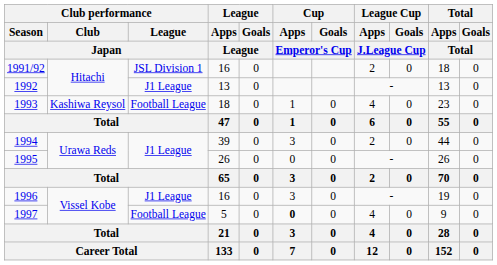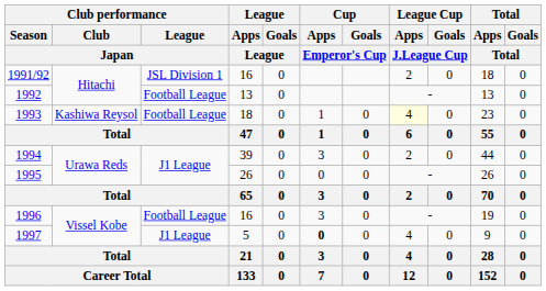 <table class="wikitable" style="text-align:center;">
 <tr>
 <th colspan=3>Club performance</th>
 <th colspan=2>League</th>
 <th colspan=2>Cup</th>
 <th colspan=2>League Cup</th>
 <th colspan=2>Total</th>
 </tr>
 <tr>
 <th>Season</th>
 <th>Club</th>
 <th>League</th>
 <th>Apps</th>
 <th>Goals</th>
 <th>Apps</th>
 <th>Goals</th>
 <th>Apps</th>
 <th>Goals</th>
 <th>Apps</th>
 <th>Goals</th>
 </tr>
 <tr>
 <th colspan=3>Japan</th>
 <th colspan=2>League</th>
 <th colspan=2><a href='#'>Emperor's Cup</a></th>
 <th colspan=2><a href='#'>J.League Cup</a></th>
 <th colspan=2>Total</th>
 </tr>
 <tr>
 <td><a href='#'>1991/92</a></td>
 <td rowspan="2"><a href='#'>Hitachi</a></td>
 <td><a href='#'>JSL Division 1</a></td>
 <td>16</td>
 <td>0</td>
 <td></td>
 <td></td>
 <td>2</td>
 <td>0</td>
 <td>18</td>
 <td>0</td>
 </tr>
 <tr>
 <td><a href='#'>1992</a></td>
-<td><a href='#'>J1 League</a></td>
+<td><a href='#'>Football League</a></td>
 <td>13</td>
 <td>0</td>
 <td></td>
 <td></td>
 <td colspan="2">-</td>
 <td>13</td>
 <td>0</td>
 </tr>
 <tr>
 <td><a href='#'>1993</a></td>
 <td><a href='#'>Kashiwa Reysol</a></td>
 <td><a href='#'>Football League</a></td>
 <td>18</td>
 <td>0</td>
 <td>1</td>
 <td>0</td>
-<td>4</td>
+<td style="background: lightyellow;">4</td>
 <td>0</td>
 <td>23</td>
 <td>0</td>
 </tr>
 <tr>
 <th colspan=3>Total</th>
 <th>47</th>
 <th>0</th>
 <th>1</th>
 <th>0</th>
 <th>6</th>
 <th>0</th>
 <th>55</th>
 <th>0</th>
 </tr>
 <tr>
 <td><a href='#'>1994</a></td>
 <td rowspan="2"><a href='#'>Urawa Reds</a></td>
 <td rowspan="2"><a href='#'>J1 League</a></td>
 <td>39</td>
 <td>0</td>
 <td>3</td>
 <td>0</td>
 <td>2</td>
 <td>0</td>
 <td>44</td>
 <td>0</td>
 </tr>
 <tr>
 <td><a href='#'>1995</a></td>
 <td>26</td>
 <td>0</td>
 <td>0</td>
 <td>0</td>
 <td colspan="2">-</td>
 <td>26</td>
 <td>0</td>
 </tr>
 <tr>
 <th colspan=3>Total</th>
 <th>65</th>
 <th>0</th>
 <th>3</th>
 <th>0</th>
 <th>2</th>
 <th>0</th>
 <th>70</th>
 <th>0</th>
 </tr>
 <tr>
 <td><a href='#'>1996</a></td>
 <td rowspan="2"><a href='#'>Vissel Kobe</a></td>
-<td><a href='#'>J1 League</a></td>
+<td><a href='#'>Football League</a></td>
 <td>16</td>
 <td>0</td>
 <td>3</td>
 <td>0</td>
 <td colspan="2">-</td>
 <td>19</td>
 <td>0</td>
 </tr>
 <tr>
 <td><a href='#'>1997</a></td>
-<td><a href='#'>Football League</a></td>
+<td><a href='#'>J1 League</a></td>
 <td>5</td>
 <td>0</td>
 <td><strong>0</strong></td>
 <td>0</td>
 <td>4</td>
 <td>0</td>
 <td>9</td>
 <td>0</td>
 </tr>
 <tr>
 <th colspan=3>Total</th>
 <th>21</th>
 <th>0</th>
 <th>3</th>
 <th>0</th>
 <th>4</th>
 <th>0</th>
 <th>28</th>
 <th>0</th>
 </tr>
 <tr>
 <th colspan=3>Career Total</th>
 <th>133</th>
 <th>0</th>
 <th>7</th>
 <th>0</th>
 <th>12</th>
 <th>0</th>
 <th>152</th>
 <th>0</th>
 </tr>
 </table>
